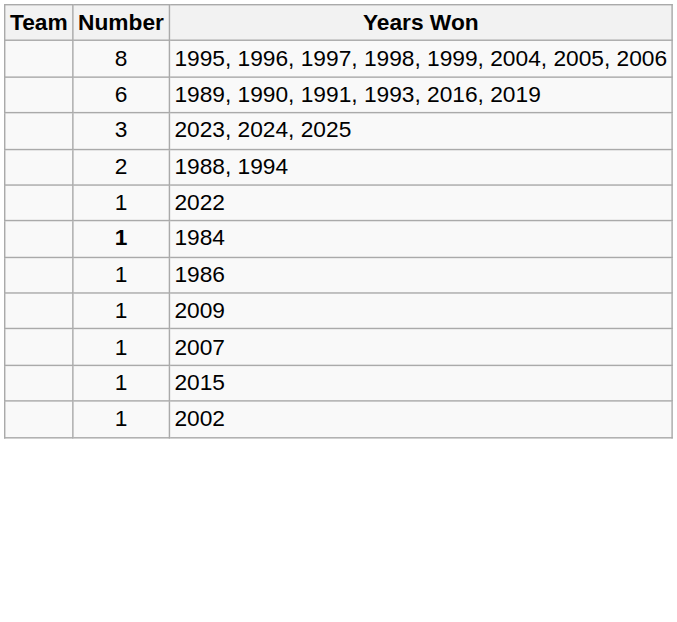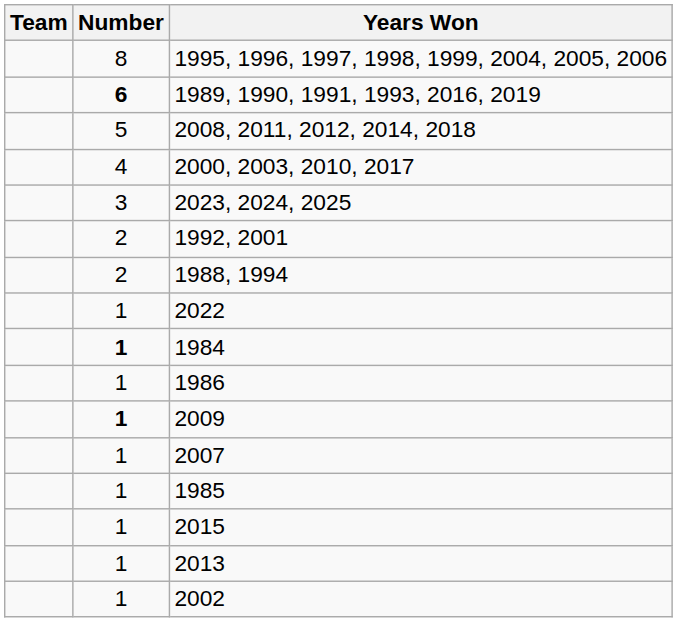 <table class="wikitable plainrowheaders sortable" style=text-align:center>
 <tr>
 <th scope="col">Team</th>
 <th scope="col">Number</th>
 <th scope="col" class="unsortable">Years Won</th>
 </tr>
 <tr>
 <td scope="row" style=><strong></strong></td>
 <td>8</td>
 <td align=left>1995, 1996, 1997, 1998, 1999, 2004, 2005, 2006</td>
 </tr>
 <tr>
 <td scope="row" style=><strong></strong></td>
-<td>6</td>
+<td><strong>6</strong></td>
 <td align=left>1989, 1990, 1991, 1993, 2016, 2019</td>
+</tr>
+<tr>
+<td scope="row" style=><strong></strong></td>
+<td>5</td>
+<td align=left>2008, 2011, 2012, 2014, 2018</td>
+</tr>
+<tr>
+<td scope="row" style=><strong></strong></td>
+<td>4</td>
+<td align=left>2000, 2003, 2010, 2017</td>
 </tr>
 <tr>
 <td scope="row" style=><strong></strong></td>
 <td>3</td>
 <td align=left>2023, 2024, 2025</td>
+</tr>
+<tr>
+<td scope="row" style=><strong></strong></td>
+<td>2</td>
+<td align=left>1992, 2001</td>
 </tr>
 <tr>
 <td scope="row" style=><strong></strong></td>
 <td>2</td>
 <td align=left>1988, 1994</td>
 </tr>
 <tr>
 <td scope="row" style=><strong></strong></td>
 <td>1</td>
 <td align=left>2022</td>
 </tr>
 <tr>
 <td scope="row" style=><strong></strong></td>
 <td><strong>1</strong></td>
 <td align=left>1984</td>
 </tr>
 <tr>
 <td scope="row" style=><em></em></td>
 <td>1</td>
 <td align=left>1986</td>
 </tr>
 <tr>
 <td scope="row" style=><strong></strong></td>
-<td>1</td>
+<td><strong>1</strong></td>
 <td align=left>2009</td>
 </tr>
 <tr>
 <td scope="row" style=><strong></strong></td>
 <td>1</td>
 <td align=left>2007</td>
+</tr>
+<tr>
+<td scope="row" style=><em></em></td>
+<td>1</td>
+<td align=left>1985</td>
 </tr>
 <tr>
 <td scope="row" style=><strong></strong></td>
 <td>1</td>
 <td align=left>2015</td>
 </tr>
 <tr>
 <td scope="row" style=><strong></strong></td>
 <td>1</td>
+<td align=left>2013</td>
+</tr>
+<tr>
+<td scope="row" style=><strong></strong></td>
+<td>1</td>
 <td align=left>2002</td>
 </tr>
 </table>
